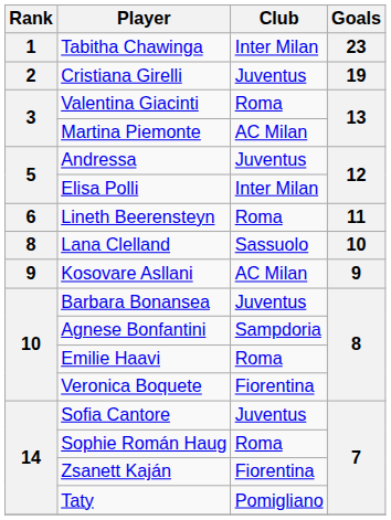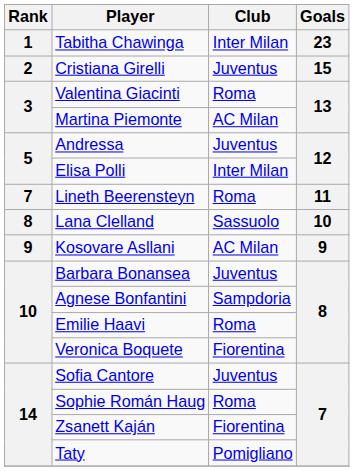 <table class="wikitable" style="text-align: left;">
 <tr>
 <th>Rank</th>
 <th>Player</th>
 <th>Club</th>
 <th>Goals</th>
 </tr>
 <tr>
 <th>1</th>
 <td> <a href='#'>Tabitha Chawinga</a></td>
 <td><a href='#'>Inter Milan</a></td>
 <th>23</th>
 </tr>
 <tr>
 <th>2</th>
 <td> <a href='#'>Cristiana Girelli</a></td>
 <td><a href='#'>Juventus</a></td>
-<th>19</th>
+<th>15</th>
 </tr>
 <tr>
 <th rowspan=2>3</th>
 <td> <a href='#'>Valentina Giacinti</a></td>
 <td><a href='#'>Roma</a></td>
 <th rowspan=2>13</th>
 </tr>
 <tr>
 <td> <a href='#'>Martina Piemonte</a></td>
 <td><a href='#'>AC Milan</a></td>
 </tr>
 <tr>
 <th rowspan=2>5</th>
 <td> <a href='#'>Andressa</a></td>
 <td><a href='#'>Juventus</a></td>
 <th rowspan=2>12</th>
 </tr>
 <tr>
 <td> <a href='#'>Elisa Polli</a></td>
 <td><a href='#'>Inter Milan</a></td>
 </tr>
 <tr>
-<th>6</th>
+<th>7</th>
 <td> <a href='#'>Lineth Beerensteyn</a></td>
 <td><a href='#'>Roma</a></td>
 <th>11</th>
 </tr>
 <tr>
 <th>8</th>
 <td> <a href='#'>Lana Clelland</a></td>
 <td><a href='#'>Sassuolo</a></td>
 <th>10</th>
 </tr>
 <tr>
 <th>9</th>
 <td> <a href='#'>Kosovare Asllani</a></td>
 <td><a href='#'>AC Milan</a></td>
 <th>9</th>
 </tr>
 <tr>
 <th rowspan=4>10</th>
 <td> <a href='#'>Barbara Bonansea</a></td>
 <td><a href='#'>Juventus</a></td>
 <th rowspan=4>8</th>
 </tr>
 <tr>
 <td> <a href='#'>Agnese Bonfantini</a></td>
 <td><a href='#'>Sampdoria</a></td>
 </tr>
 <tr>
 <td> <a href='#'>Emilie Haavi</a></td>
 <td><a href='#'>Roma</a></td>
 </tr>
 <tr>
 <td> <a href='#'>Veronica Boquete</a></td>
 <td><a href='#'>Fiorentina</a></td>
 </tr>
 <tr>
 <th rowspan=4>14</th>
 <td> <a href='#'>Sofia Cantore</a></td>
 <td><a href='#'>Juventus</a></td>
 <th rowspan=4>7</th>
 </tr>
 <tr>
 <td> <a href='#'>Sophie Román Haug</a></td>
 <td><a href='#'>Roma</a></td>
 </tr>
 <tr>
 <td> <a href='#'>Zsanett Kaján</a></td>
 <td><a href='#'>Fiorentina</a></td>
 </tr>
 <tr>
 <td> <a href='#'>Taty</a></td>
 <td><a href='#'>Pomigliano</a></td>
 </tr>
 <tr>
 </tr>
 </table>
